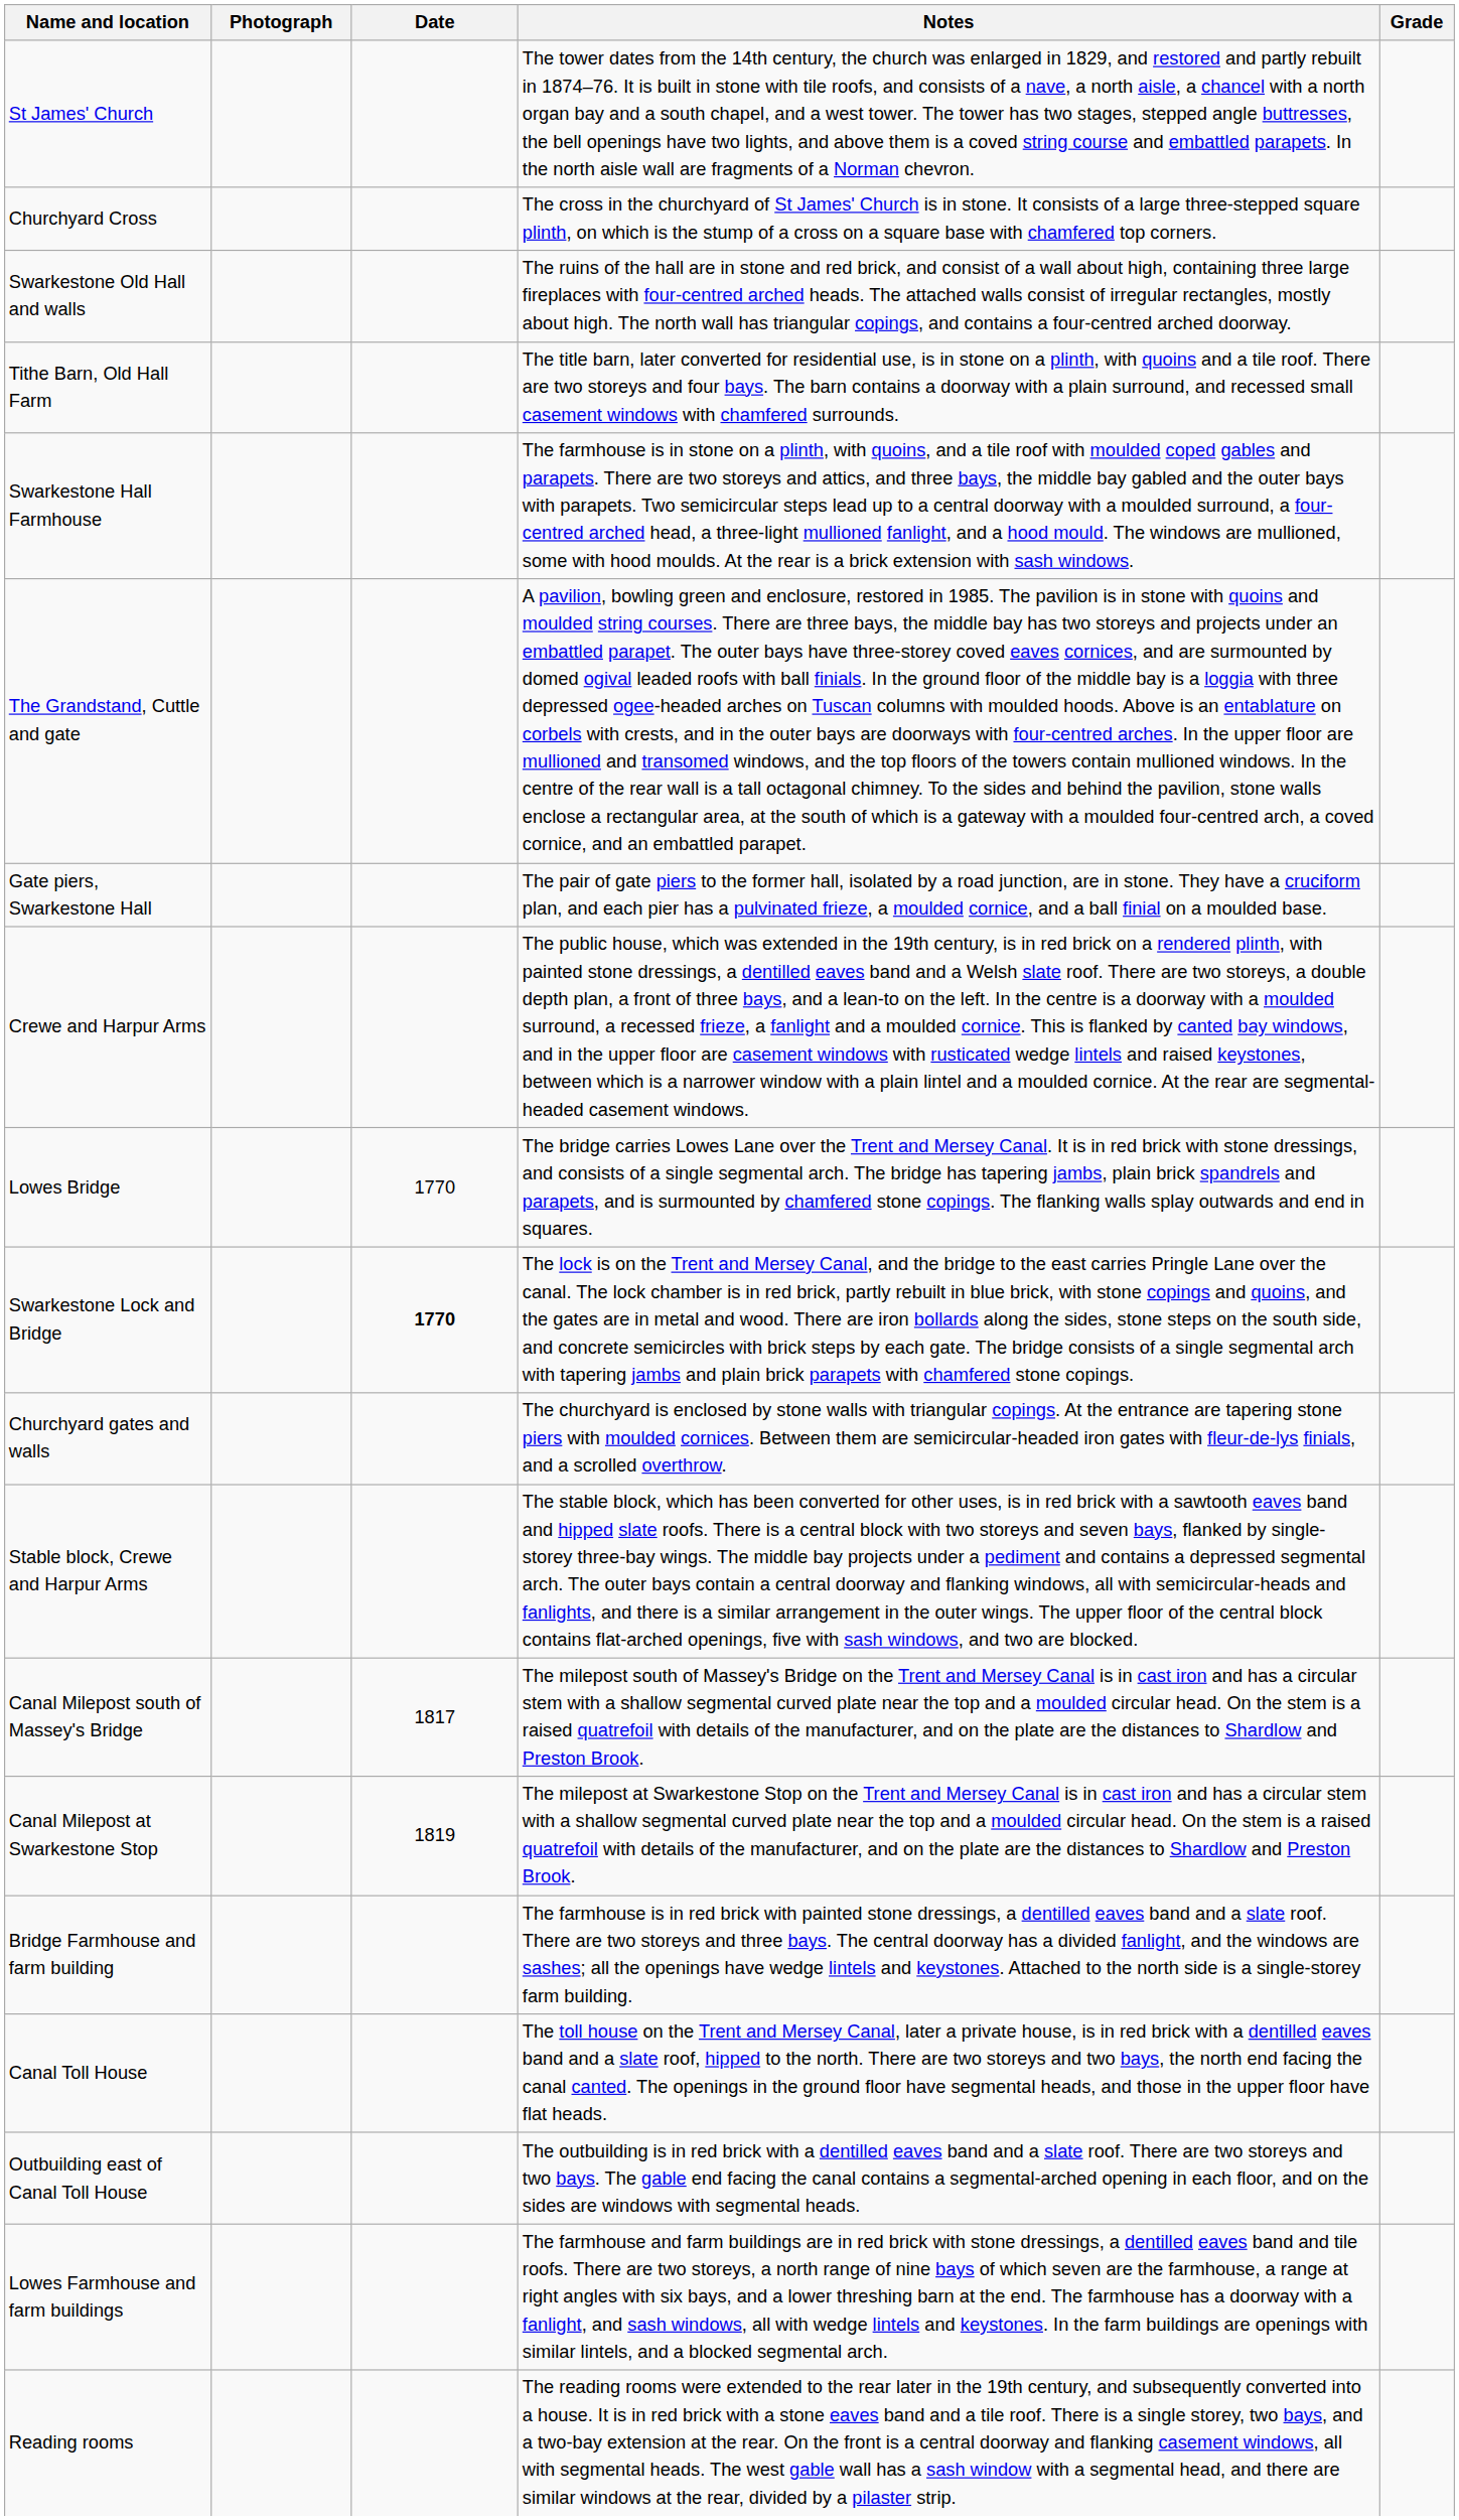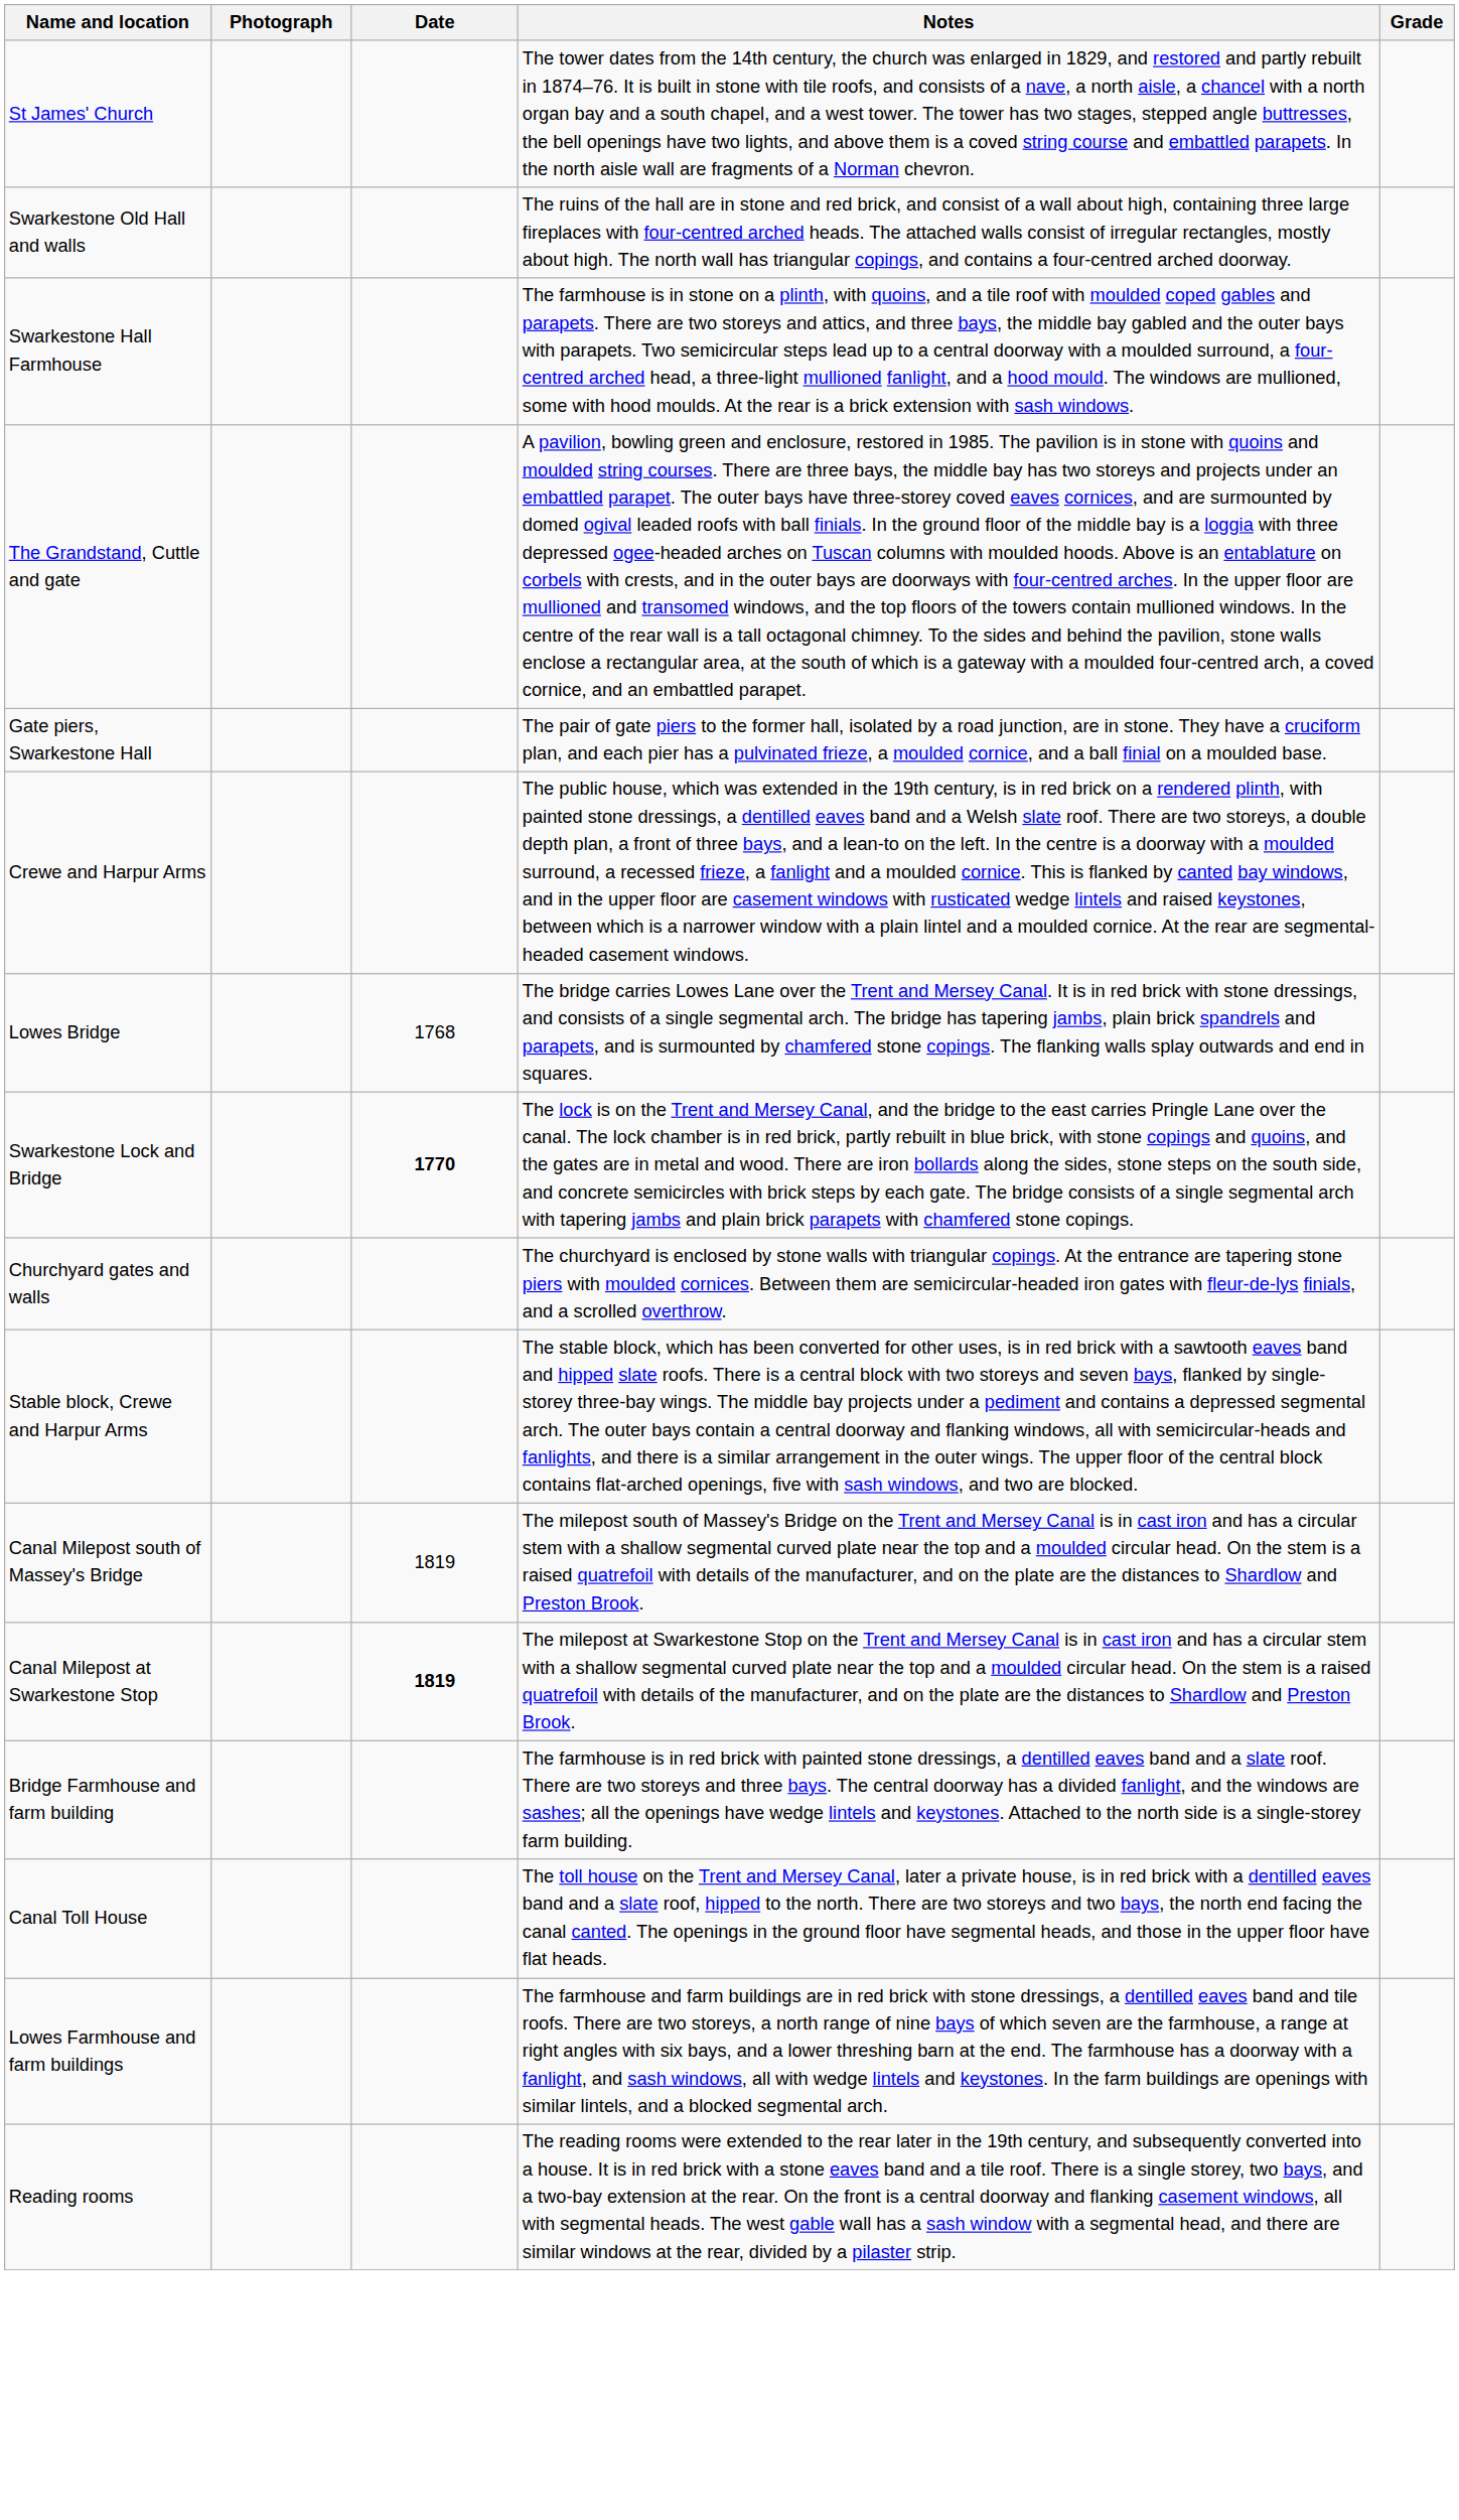 <table class="wikitable sortable plainrowheaders" style="width:100%; border:0; text-align:left; line-height:150%;">
 <tr>
 <th scope="col"  style="width:150px">Name and location</th>
 <th scope="col"  style="width:100px" class="unsortable">Photograph</th>
 <th scope="col"  style="width:120px">Date</th>
 <th scope="col"  style="width:650px" class="unsortable">Notes</th>
 <th scope="col"  style="width:50px">Grade</th>
 </tr>
 <tr>
 <td><a href='#'>St James' Church</a><br><small></small></td>
 <td></td>
 <td align="center"></td>
 <td>The tower dates from the 14th century, the church was enlarged in 1829, and <a href='#'>restored</a> and partly rebuilt in 1874–76.  It is built in stone with tile roofs, and consists of a <a href='#'>nave</a>, a north <a href='#'>aisle</a>, a <a href='#'>chancel</a> with a north organ bay and a south chapel, and a west tower.  The tower has two stages, stepped angle <a href='#'>buttresses</a>, the bell openings have two lights, and above them is a coved <a href='#'>string course</a> and <a href='#'>embattled</a> <a href='#'>parapets</a>.  In the north aisle wall are fragments of a <a href='#'>Norman</a> chevron.</td>
 <td align="center" ></td>
 </tr>
 <tr>
-<td>Churchyard Cross<br><small></small></td>
-<td></td>
-<td align="center"></td>
-<td>The cross in the churchyard of <a href='#'>St James' Church</a> is in stone.  It consists of a large three-stepped square <a href='#'>plinth</a>, on which is the stump of a cross on a square base with <a href='#'>chamfered</a> top corners.</td>
-<td align="center" ></td>
-</tr>
-<tr>
 <td>Swarkestone Old Hall and walls<br><small></small></td>
 <td></td>
 <td align="center"></td>
 <td>The ruins of the hall are in stone and red brick, and consist of a wall about  high, containing three large fireplaces with <a href='#'>four-centred arched</a> heads.  The attached walls consist of irregular rectangles, mostly about  high.  The north wall has triangular <a href='#'>copings</a>, and contains a four-centred arched doorway.</td>
-<td align="center" ></td>
-</tr>
-<tr>
-<td>Tithe Barn, Old Hall Farm<br><small></small></td>
-<td></td>
-<td align="center"></td>
-<td>The title barn, later converted for residential use, is in stone on a <a href='#'>plinth</a>, with <a href='#'>quoins</a> and a tile roof.  There are two storeys and four <a href='#'>bays</a>.  The barn contains a doorway with a plain surround, and recessed small <a href='#'>casement windows</a> with <a href='#'>chamfered</a> surrounds.</td>
 <td align="center" ></td>
 </tr>
 <tr>
 <td>Swarkestone Hall Farmhouse<br><small></small></td>
 <td></td>
 <td align="center"></td>
 <td>The farmhouse is in stone on a <a href='#'>plinth</a>, with <a href='#'>quoins</a>, and a tile roof with <a href='#'>moulded</a> <a href='#'>coped</a> <a href='#'>gables</a> and <a href='#'>parapets</a>.  There are two storeys and attics, and three <a href='#'>bays</a>, the middle bay gabled and the outer bays with parapets.  Two semicircular steps lead up to a central doorway with a moulded surround, a <a href='#'>four-centred arched</a> head, a three-light <a href='#'>mullioned</a> <a href='#'>fanlight</a>, and a <a href='#'>hood mould</a>.  The windows are mullioned, some with hood moulds.  At the rear is a brick extension with <a href='#'>sash windows</a>.</td>
 <td align="center" ></td>
 </tr>
 <tr>
 <td><a href='#'>The Grandstand</a>, Cuttle and gate<br><small></small></td>
 <td></td>
 <td align="center"></td>
 <td>A <a href='#'>pavilion</a>, bowling green and enclosure, restored in 1985.  The pavilion is in stone with <a href='#'>quoins</a> and <a href='#'>moulded</a> <a href='#'>string courses</a>.  There are three bays, the middle bay has two storeys and projects under an <a href='#'>embattled</a> <a href='#'>parapet</a>.  The outer bays have three-storey coved <a href='#'>eaves</a> <a href='#'>cornices</a>, and are surmounted by domed <a href='#'>ogival</a> leaded roofs with ball <a href='#'>finials</a>.  In the ground floor of the middle bay is a <a href='#'>loggia</a> with three depressed <a href='#'>ogee</a>-headed arches on <a href='#'>Tuscan</a> columns with moulded hoods.  Above is an <a href='#'>entablature</a> on <a href='#'>corbels</a> with crests, and in the outer bays are doorways with <a href='#'>four-centred arches</a>.  In the upper floor are <a href='#'>mullioned</a> and <a href='#'>transomed</a> windows, and the top floors of the towers contain mullioned windows.  In the centre of the rear wall is a tall octagonal chimney.  To the sides and behind the pavilion, stone walls enclose a rectangular area, at the south of which is a gateway with a moulded four-centred arch, a coved cornice, and an embattled parapet.</td>
 <td align="center" ></td>
 </tr>
 <tr>
 <td>Gate piers, Swarkestone Hall<br><small></small></td>
 <td></td>
 <td align="center"></td>
 <td>The pair of gate <a href='#'>piers</a> to the former hall, isolated by a road junction, are in stone.  They have a <a href='#'>cruciform</a> plan, and each pier has a <a href='#'>pulvinated frieze</a>, a <a href='#'>moulded</a> <a href='#'>cornice</a>, and a ball <a href='#'>finial</a> on a moulded base.</td>
 <td align="center" ></td>
 </tr>
 <tr>
 <td>Crewe and Harpur Arms<br><small></small></td>
 <td></td>
 <td align="center"></td>
 <td>The public house, which was extended in the 19th century, is in red brick on a <a href='#'>rendered</a> <a href='#'>plinth</a>, with painted stone dressings, a <a href='#'>dentilled</a> <a href='#'>eaves</a> band and a Welsh <a href='#'>slate</a> roof.  There are two storeys, a double depth plan, a front of three <a href='#'>bays</a>, and a lean-to on the left.  In the centre is a doorway with a <a href='#'>moulded</a> surround, a recessed <a href='#'>frieze</a>, a <a href='#'>fanlight</a> and a moulded <a href='#'>cornice</a>.  This is flanked by <a href='#'>canted</a> <a href='#'>bay windows</a>, and in the upper floor are <a href='#'>casement windows</a> with <a href='#'>rusticated</a> wedge <a href='#'>lintels</a> and raised <a href='#'>keystones</a>, between which is a narrower window with a plain lintel and a moulded cornice.  At the rear are segmental-headed casement windows.</td>
 <td align="center" ></td>
 </tr>
 <tr>
 <td>Lowes Bridge<br><small></small></td>
 <td></td>
-<td align="center">1770</td>
+<td align="center">1768</td>
 <td>The bridge carries Lowes Lane over the <a href='#'>Trent and Mersey Canal</a>.  It is in red brick with stone dressings, and consists of a single segmental arch.  The bridge has tapering <a href='#'>jambs</a>, plain brick <a href='#'>spandrels</a> and <a href='#'>parapets</a>, and is surmounted by <a href='#'>chamfered</a> stone <a href='#'>copings</a>.  The flanking walls splay outwards and end in squares.</td>
 <td align="center" ></td>
 </tr>
 <tr>
 <td>Swarkestone Lock and Bridge<br><small></small></td>
 <td></td>
 <td align="center"><strong>1770</strong></td>
 <td>The <a href='#'>lock</a> is on the <a href='#'>Trent and Mersey Canal</a>, and the bridge to the east carries Pringle Lane over the canal.  The lock chamber is in red brick, partly rebuilt in blue brick, with stone <a href='#'>copings</a> and <a href='#'>quoins</a>, and the gates are in metal and wood.  There are iron <a href='#'>bollards</a> along the sides, stone steps on the south side, and concrete semicircles with brick steps by each gate.  The bridge consists of a single segmental arch with tapering <a href='#'>jambs</a> and plain brick <a href='#'>parapets</a> with <a href='#'>chamfered</a> stone copings.</td>
 <td align="center" ></td>
 </tr>
 <tr>
 <td>Churchyard gates and walls<br><small></small></td>
 <td></td>
 <td align="center"></td>
 <td>The churchyard is enclosed by stone walls with triangular <a href='#'>copings</a>.  At the entrance are tapering stone <a href='#'>piers</a> with <a href='#'>moulded</a> <a href='#'>cornices</a>.  Between them are semicircular-headed iron gates with <a href='#'>fleur-de-lys</a> <a href='#'>finials</a>, and a scrolled <a href='#'>overthrow</a>.</td>
 <td align="center" ></td>
 </tr>
 <tr>
 <td>Stable block, Crewe and Harpur Arms<br><small></small></td>
 <td></td>
 <td align="center"></td>
 <td>The stable block, which has been converted for other uses, is in red brick with a sawtooth <a href='#'>eaves</a> band and <a href='#'>hipped</a> <a href='#'>slate</a> roofs.  There is a central block with two storeys and seven <a href='#'>bays</a>, flanked by single-storey three-bay wings. The middle bay projects under a <a href='#'>pediment</a> and contains a depressed segmental arch.  The outer bays  contain a central doorway and flanking windows, all with semicircular-heads and <a href='#'>fanlights</a>, and there is a similar arrangement in the outer wings.  The upper floor of the central block contains flat-arched openings, five with <a href='#'>sash windows</a>, and two are blocked.</td>
 <td align="center" ></td>
 </tr>
 <tr>
 <td>Canal Milepost south of Massey's Bridge<br><small></small></td>
 <td></td>
-<td align="center">1817</td>
+<td align="center">1819</td>
 <td>The milepost south of Massey's Bridge on the <a href='#'>Trent and Mersey Canal</a> is in <a href='#'>cast iron</a> and has a circular stem with a shallow segmental curved plate near the top and a <a href='#'>moulded</a> circular head.  On the stem is a raised <a href='#'>quatrefoil</a> with details of the manufacturer, and on the plate are the distances to <a href='#'>Shardlow</a> and <a href='#'>Preston Brook</a>.</td>
 <td align="center" ></td>
 </tr>
 <tr>
 <td>Canal Milepost at Swarkestone Stop<br><small></small></td>
 <td></td>
-<td align="center">1819</td>
+<td align="center"><strong>1819</strong></td>
 <td>The milepost at Swarkestone Stop on the <a href='#'>Trent and Mersey Canal</a> is in <a href='#'>cast iron</a> and has a circular stem with a shallow segmental curved plate near the top and a <a href='#'>moulded</a> circular head.  On the stem is a raised <a href='#'>quatrefoil</a> with details of the manufacturer, and on the plate are the distances to <a href='#'>Shardlow</a> and <a href='#'>Preston Brook</a>.</td>
 <td align="center" ></td>
 </tr>
 <tr>
 <td>Bridge Farmhouse and farm building<br><small></small></td>
 <td></td>
 <td align="center"></td>
 <td>The farmhouse is in red brick with painted stone dressings, a <a href='#'>dentilled</a> <a href='#'>eaves</a> band and a <a href='#'>slate</a> roof.  There are two storeys and three <a href='#'>bays</a>.  The central doorway has a divided <a href='#'>fanlight</a>, and the windows are <a href='#'>sashes</a>; all the openings have wedge <a href='#'>lintels</a> and <a href='#'>keystones</a>.  Attached to the north side is a single-storey farm building.</td>
 <td align="center" ></td>
 </tr>
 <tr>
 <td>Canal Toll House<br><small></small></td>
 <td></td>
 <td align="center"></td>
 <td>The <a href='#'>toll house</a> on the <a href='#'>Trent and Mersey Canal</a>, later a private house, is in red brick with a <a href='#'>dentilled</a> <a href='#'>eaves</a> band and a <a href='#'>slate</a> roof, <a href='#'>hipped</a> to the north.  There are two storeys and two <a href='#'>bays</a>, the north end facing the canal <a href='#'>canted</a>.  The openings in the ground floor have segmental heads, and those in the upper floor have flat heads.</td>
-<td align="center" ></td>
-</tr>
-<tr>
-<td>Outbuilding east of Canal Toll House<br><small></small></td>
-<td></td>
-<td align="center"></td>
-<td>The outbuilding is in red brick with a <a href='#'>dentilled</a> <a href='#'>eaves</a> band and a <a href='#'>slate</a> roof.  There are two storeys and two <a href='#'>bays</a>.  The <a href='#'>gable</a> end facing the canal contains a segmental-arched opening in each floor, and on the sides are windows with segmental heads.</td>
 <td align="center" ></td>
 </tr>
 <tr>
 <td>Lowes Farmhouse and farm buildings<br><small></small></td>
 <td></td>
 <td align="center"></td>
 <td>The farmhouse and farm buildings are in red brick with stone dressings, a <a href='#'>dentilled</a> <a href='#'>eaves</a> band and tile roofs.  There are two storeys, a north range of nine <a href='#'>bays</a> of which seven are the farmhouse, a range at right angles with six bays, and a lower threshing barn at the end.  The farmhouse has a doorway with a <a href='#'>fanlight</a>, and <a href='#'>sash windows</a>, all with wedge <a href='#'>lintels</a> and <a href='#'>keystones</a>.  In the farm buildings are openings with similar lintels, and a blocked segmental arch.</td>
 <td align="center" ></td>
 </tr>
 <tr>
 <td>Reading rooms<br><small></small></td>
 <td></td>
 <td align="center"></td>
 <td>The reading rooms were extended to the rear later in the 19th century, and subsequently converted into a house.  It is in red brick with a stone <a href='#'>eaves</a> band and a tile roof.  There is a single storey, two <a href='#'>bays</a>, and a two-bay extension at the rear.  On the front is a central doorway and flanking <a href='#'>casement windows</a>, all with segmental heads.  The west <a href='#'>gable</a> wall has a <a href='#'>sash window</a> with a segmental head, and there are similar windows at the rear, divided by a <a href='#'>pilaster</a> strip.</td>
 <td align="center" ></td>
 </tr>
 <tr>
 </tr>
 </table>
